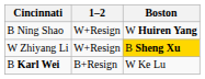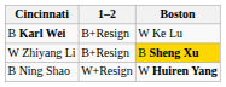 <table class="wikitable">
 <tr>
 <th>Cincinnati</th>
 <th>1–2</th>
 <th>Boston</th>
 </tr>
 <tr>
+<td>B <strong>Karl Wei</strong></td>
+<td>B+Resign</td>
+<td>W Ke Lu</td>
+</tr>
+<tr>
+<td>W Zhiyang Li</td>
+<td>B+Resign</td>
+<td style="background: gold;">B <strong>Sheng Xu</strong></td>
+</tr>
+<tr>
 <td>B Ning Shao</td>
 <td>W+Resign</td>
 <td>W <strong>Huiren Yang</strong></td>
 </tr>
-<tr>
-<td>W Zhiyang Li</td>
-<td>W+Resign</td>
-<td style="background: gold;">B <strong>Sheng Xu</strong></td>
-</tr>
-<tr>
-<td>B <strong>Karl Wei</strong></td>
-<td>B+Resign</td>
-<td>W Ke Lu</td>
-</tr>
 </table>
